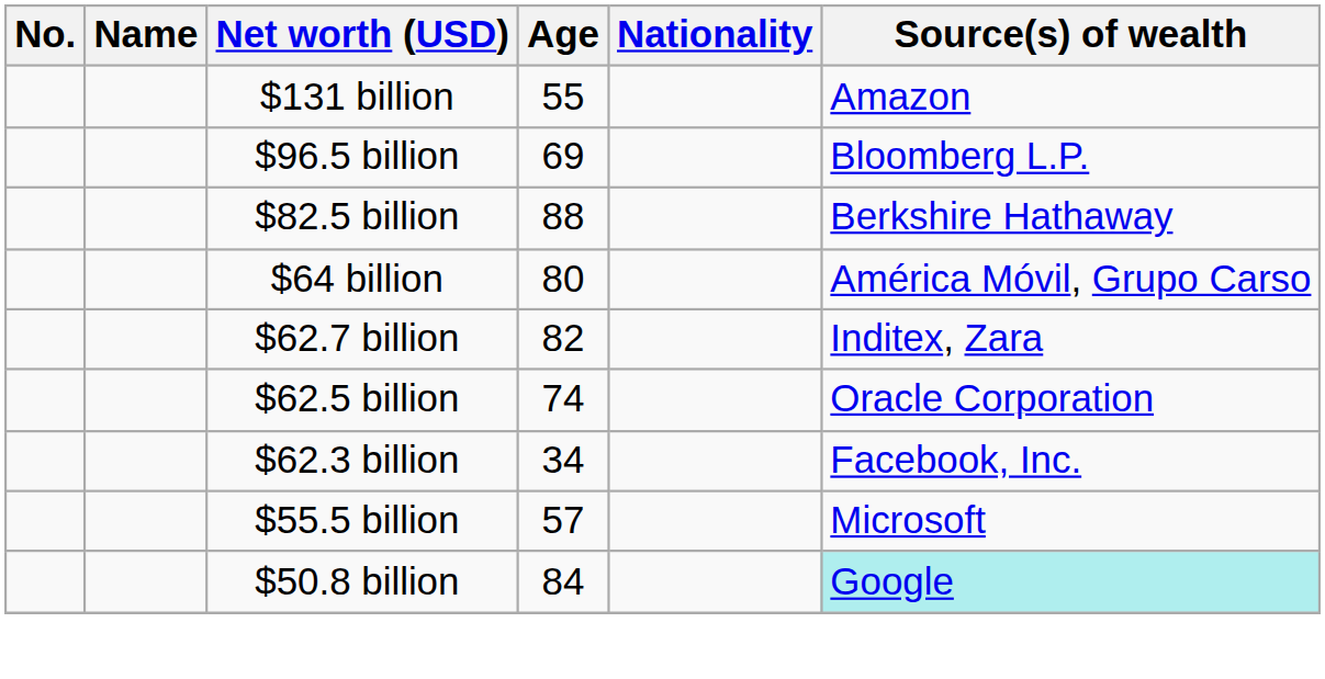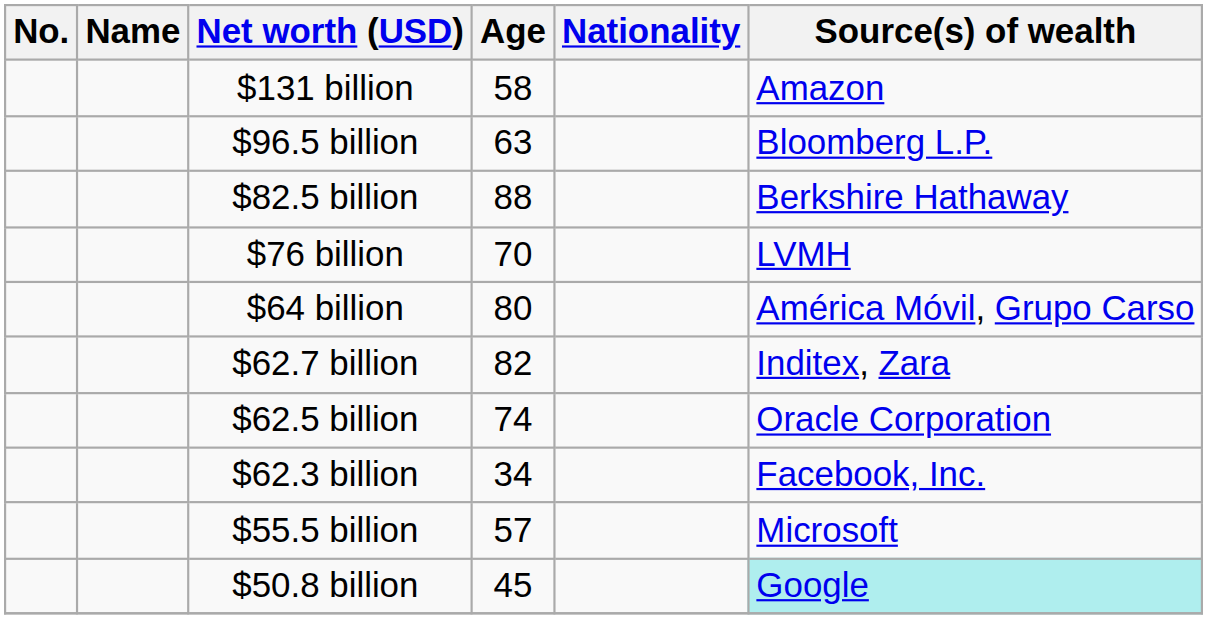 <table class="wikitable sortable">
 <tr>
 <th>No.</th>
 <th>Name</th>
 <th><a href='#'>Net worth</a> (<a href='#'>USD</a>)</th>
 <th>Age</th>
 <th><a href='#'>Nationality</a> </th>
 <th>Source(s) of wealth</th>
 </tr>
 <tr>
 <td style="text-align:center;"> </td>
 <td></td>
 <td style="text-align:center;">$131 billion </td>
-<td style="text-align:center;">55</td>
+<td style="text-align:center;">58</td>
 <td></td>
 <td><a href='#'>Amazon</a></td>
 </tr>
 <tr>
 <td style="text-align:center;"> </td>
 <td></td>
 <td style="text-align:center;">$96.5 billion </td>
-<td style="text-align:center;">69</td>
+<td style="text-align:center;">63</td>
 <td></td>
 <td><a href='#'>Bloomberg L.P.</a></td>
 </tr>
 <tr>
 <td style="text-align:center;"> </td>
 <td></td>
 <td style="text-align:center;">$82.5 billion </td>
 <td style="text-align:center;">88</td>
 <td></td>
 <td><a href='#'>Berkshire Hathaway</a></td>
+</tr>
+<tr>
+<td style="text-align:center;"> </td>
+<td></td>
+<td style="text-align:center;">$76 billion </td>
+<td style="text-align:center;">70</td>
+<td></td>
+<td><a href='#'>LVMH</a></td>
 </tr>
 <tr>
 <td style="text-align:center;"> </td>
 <td></td>
 <td style="text-align:center;">$64 billion </td>
 <td style="text-align:center;">80</td>
 <td></td>
 <td><a href='#'>América Móvil</a>, <a href='#'>Grupo Carso</a></td>
 </tr>
 <tr>
 <td style="text-align:center;"> </td>
 <td></td>
 <td style="text-align:center;">$62.7 billion </td>
 <td style="text-align:center;">82</td>
 <td></td>
 <td><a href='#'>Inditex</a>, <a href='#'>Zara</a></td>
 </tr>
 <tr>
 <td style="text-align:center;"> </td>
 <td></td>
 <td style="text-align:center;">$62.5 billion </td>
 <td style="text-align:center;">74</td>
 <td></td>
 <td><a href='#'>Oracle Corporation</a></td>
 </tr>
 <tr>
 <td style="text-align:center;"> </td>
 <td></td>
 <td style="text-align:center;">$62.3 billion </td>
 <td style="text-align:center;">34</td>
 <td></td>
 <td><a href='#'>Facebook, Inc.</a></td>
 </tr>
 <tr>
 <td style="text-align:center;"> </td>
 <td></td>
 <td style="text-align:center;">$55.5 billion </td>
 <td style="text-align:center;">57</td>
 <td></td>
 <td><a href='#'>Microsoft</a></td>
 </tr>
 <tr>
 <td style="text-align:center;"> </td>
 <td></td>
 <td style="text-align:center;">$50.8 billion </td>
-<td style="text-align:center;">84</td>
+<td style="text-align:center;">45</td>
 <td></td>
 <td style="background: paleturquoise;"><a href='#'>Google</a></td>
 </tr>
 <tr>
 </tr>
 </table>
